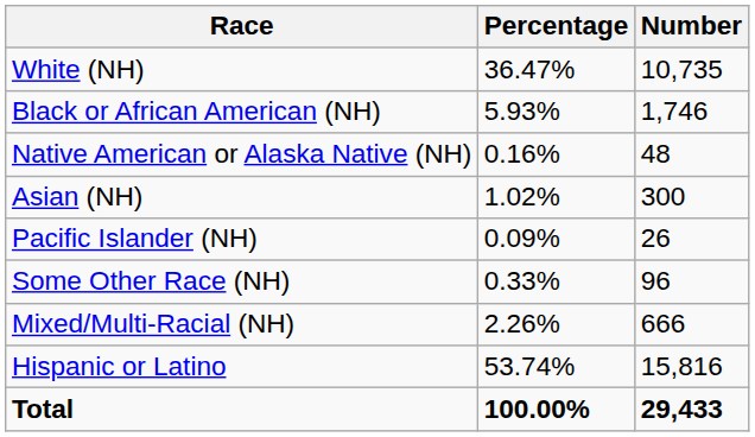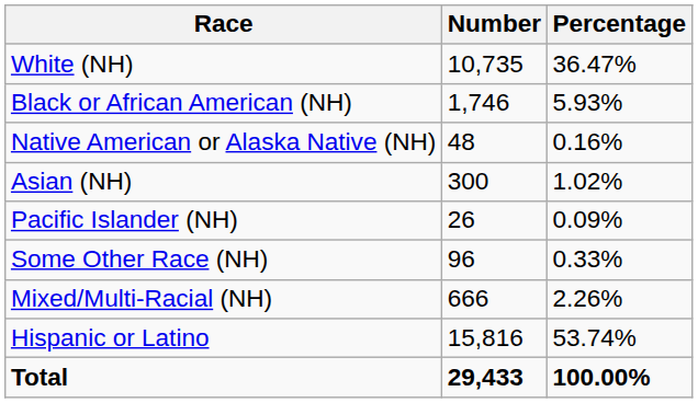 <table class="wikitable">
 <tr>
 <th>Race</th>
+<th>Number</th>
 <th>Percentage</th>
-<th>Number</th>
 </tr>
 <tr>
 <td><a href='#'>White</a> (NH)</td>
+<td>10,735</td>
 <td>36.47%</td>
-<td>10,735</td>
 </tr>
 <tr>
 <td><a href='#'>Black or African American</a> (NH)</td>
+<td>1,746</td>
 <td>5.93%</td>
-<td>1,746</td>
 </tr>
 <tr>
 <td><a href='#'>Native American</a> or <a href='#'>Alaska Native</a> (NH)</td>
+<td>48</td>
 <td>0.16%</td>
-<td>48</td>
 </tr>
 <tr>
 <td><a href='#'>Asian</a> (NH)</td>
+<td>300</td>
 <td>1.02%</td>
-<td>300</td>
 </tr>
 <tr>
 <td><a href='#'>Pacific Islander</a> (NH)</td>
+<td>26</td>
 <td>0.09%</td>
-<td>26</td>
 </tr>
 <tr>
 <td><a href='#'>Some Other Race</a> (NH)</td>
+<td>96</td>
 <td>0.33%</td>
-<td>96</td>
 </tr>
 <tr>
 <td><a href='#'>Mixed/Multi-Racial</a> (NH)</td>
+<td>666</td>
 <td>2.26%</td>
-<td>666</td>
 </tr>
 <tr>
 <td><a href='#'>Hispanic or Latino</a></td>
+<td>15,816</td>
 <td>53.74%</td>
-<td>15,816</td>
 </tr>
 <tr>
 <td><strong>Total</strong></td>
+<td><strong>29,433</strong></td>
 <td><strong>100.00%</strong></td>
-<td><strong>29,433</strong></td>
 </tr>
 </table>
